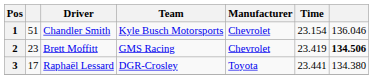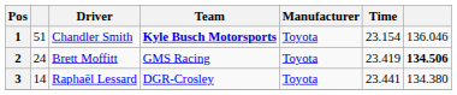 <table class="wikitable" style="font-size:95%">
 <tr>
 <th>Pos</th>
 <th></th>
 <th>Driver</th>
 <th>Team</th>
 <th>Manufacturer</th>
 <th>Time</th>
 <th></th>
 </tr>
 <tr>
 <th>1</th>
 <td>51</td>
 <td><a href='#'>Chandler Smith</a></td>
-<td><a href='#'>Kyle Busch Motorsports</a></td>
-<td><a href='#'>Chevrolet</a></td>
+<td><strong><a href='#'>Kyle Busch Motorsports</a></strong></td>
+<td><a href='#'>Toyota</a></td>
 <td>23.154</td>
 <td>136.046</td>
 </tr>
 <tr>
 <th>2</th>
-<td>23</td>
+<td>24</td>
 <td><a href='#'>Brett Moffitt</a></td>
 <td><a href='#'>GMS Racing</a></td>
-<td><a href='#'>Chevrolet</a></td>
+<td><a href='#'>Toyota</a></td>
 <td>23.419</td>
 <td><strong>134.506</strong></td>
 </tr>
 <tr>
 <th>3</th>
-<td>17</td>
+<td>14</td>
 <td><a href='#'>Raphaël Lessard</a></td>
 <td><a href='#'>DGR-Crosley</a></td>
 <td><a href='#'>Toyota</a></td>
 <td>23.441</td>
 <td>134.380</td>
 </tr>
 <tr>
 </tr>
 </table>
